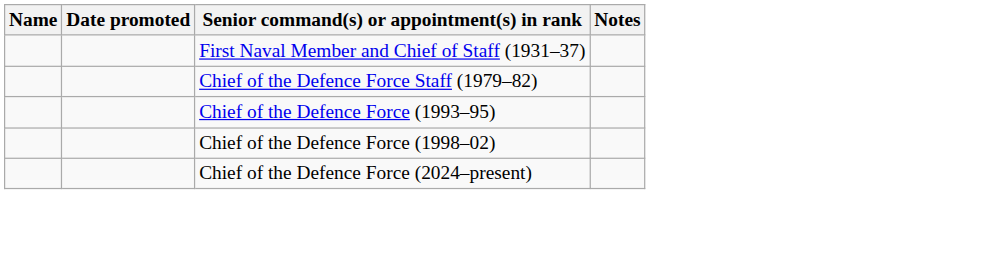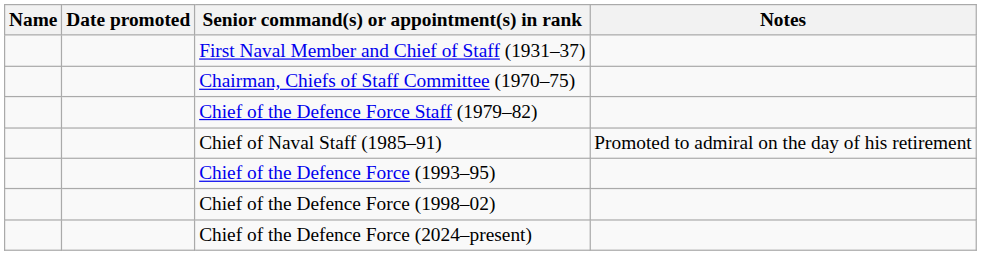 <table class="wikitable plainrowheaders sortable">
 <tr>
 <th scope="col">Name</th>
 <th scope="col">Date promoted</th>
 <th scope="col">Senior command(s) or appointment(s) in rank</th>
 <th scope="col" class="unsortable">Notes</th>
 </tr>
 <tr>
 <td></td>
 <td></td>
 <td><a href='#'>First Naval Member and Chief of Staff</a> (1931–37)</td>
 <td></td>
 </tr>
 <tr>
 <td></td>
 <td></td>
+<td><a href='#'>Chairman, Chiefs of Staff Committee</a> (1970–75)</td>
+<td></td>
+</tr>
+<tr>
+<td></td>
+<td></td>
 <td><a href='#'>Chief of the Defence Force Staff</a> (1979–82)</td>
 <td></td>
+</tr>
+<tr>
+<td></td>
+<td></td>
+<td>Chief of Naval Staff (1985–91)</td>
+<td>Promoted to admiral on the day of his retirement</td>
 </tr>
 <tr>
 <td></td>
 <td></td>
 <td><a href='#'>Chief of the Defence Force</a> (1993–95)</td>
 <td></td>
 </tr>
 <tr>
 <td></td>
 <td></td>
 <td>Chief of the Defence Force (1998–02)</td>
 <td></td>
 </tr>
 <tr>
 <td></td>
 <td></td>
 <td>Chief of the Defence Force (2024–present)</td>
 <td></td>
 </tr>
 </table>
